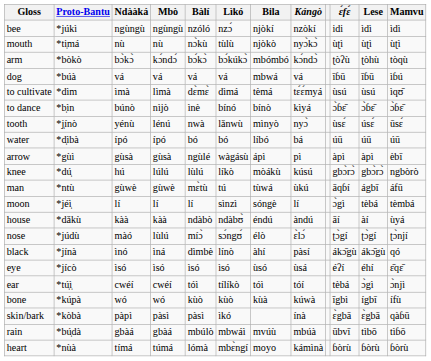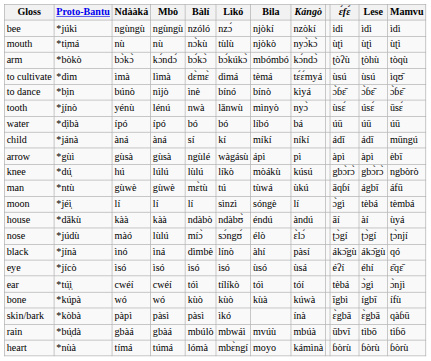 <table class="wikitable sortable">
 <tr>
 <th>Gloss</th>
 <th><a href='#'>Proto-Bantu</a></th>
 <th>Ndààká</th>
 <th>Mbò</th>
 <th>Bàlí</th>
 <th>Lìkó</th>
 <th>Bila</th>
 <th><em>Kángò</em></th>
 <th></th>
 <th><em>ɛ́fɛ́</em></th>
 <th>Lese</th>
 <th>Mamvu</th>
 </tr>
 <tr>
 <td>bee</td>
 <td>*júkì</td>
 <td>ngùngù</td>
 <td>ngùngù</td>
 <td>nzóló</td>
 <td>nzɔ́</td>
 <td>njòkí</td>
 <td>nzòkí</td>
 <td></td>
 <td>idi</td>
 <td>ìdì</td>
 <td>ìdì</td>
 </tr>
 <tr>
 <td>mouth</td>
 <td>*ti̩má</td>
 <td>nù</td>
 <td>nù</td>
 <td>nɔ̀kù</td>
 <td>tùlù</td>
 <td>njòkò</td>
 <td>nyɔ̀kɔ̀</td>
 <td></td>
 <td>ùʈì</td>
 <td>ùʈì</td>
 <td>ùʈì</td>
 </tr>
 <tr>
 <td>arm</td>
 <td>*bòkò</td>
 <td>bɔ̀kɔ̀</td>
 <td>kɔ́ndɔ́</td>
 <td>bɔ́kɔ̀</td>
 <td>bɔ́kúkɔ̀</td>
 <td>mbómbó</td>
 <td>kɔ́ndɔ̀</td>
 <td></td>
 <td>ʈòʔù</td>
 <td>ʈòhù</td>
 <td>tòqù</td>
 </tr>
 <tr>
-<td>dog</td>
-<td>*búà</td>
-<td>vá</td>
-<td>vá</td>
-<td>vá</td>
-<td>vá</td>
-<td>mbwá</td>
-<td>vá</td>
-<td></td>
-<td>īɓū</td>
-<td>īɓū</td>
-<td>ìɓú</td>
-</tr>
-<tr>
 <td>to cultivate</td>
 <td>*dìm</td>
 <td>ìmà</td>
 <td>lìmà</td>
 <td>dɛ̀mɛ̀</td>
 <td>dìmá</td>
 <td>tèmá</td>
 <td>tɛ́ɛ́myá</td>
 <td></td>
 <td>ùsú</td>
 <td>ùsú</td>
 <td>ìqʊ̄</td>
 </tr>
 <tr>
 <td>to dance</td>
 <td>*b̩ìn</td>
 <td>búnò</td>
 <td>nìjò</td>
 <td>ìnè</td>
 <td>bínó</td>
 <td>bínò</td>
 <td>kìyá</td>
 <td></td>
 <td>ɔ̀ɓɛ̄</td>
 <td>ɔ̀ɓɛ̄</td>
 <td>ɔ̀ɓɛ̄</td>
 </tr>
 <tr>
 <td>tooth</td>
 <td>*j̩ínò</td>
 <td>yénù</td>
 <td>lénú</td>
 <td>nwà</td>
 <td>lǎnwù</td>
 <td>mìnyò</td>
 <td>nyɔ̀</td>
 <td></td>
 <td>ùsɛ́</td>
 <td>úsɛ́</td>
 <td>ūsɛ́</td>
 </tr>
 <tr>
 <td>water</td>
 <td>*d̩ìbà</td>
 <td>ípó</td>
 <td>ípó</td>
 <td>bó</td>
 <td>bó</td>
 <td>líbó</td>
 <td>bá</td>
 <td></td>
 <td>úū</td>
 <td>úū</td>
 <td>úū</td>
+</tr>
+<tr>
+<td>child</td>
+<td>*jánà</td>
+<td>àná</td>
+<td>àná</td>
+<td>sí</td>
+<td>kí</td>
+<td>míkí</td>
+<td>níkí</td>
+<td></td>
+<td>ádī</td>
+<td>ádī</td>
+<td>mūngú</td>
 </tr>
 <tr>
 <td>arrow</td>
 <td>*gùì</td>
 <td>gùsà</td>
 <td>gùsà</td>
 <td>ngùlé</td>
 <td>wàgásù</td>
 <td>ápì</td>
 <td>pì</td>
 <td></td>
 <td>àpì</td>
 <td>àpì</td>
 <td>èbī</td>
 </tr>
 <tr>
 <td>knee</td>
 <td>*dú̩</td>
 <td>hú</td>
 <td>lúlú</td>
 <td>lùlú</td>
 <td>líkò</td>
 <td>mòákù</td>
 <td>kúsú</td>
 <td></td>
 <td>gbɔ̀rɔ̀</td>
 <td>gbɔ̀rɔ̀</td>
 <td>ngbòrò</td>
 </tr>
 <tr>
 <td>man</td>
 <td>*ntù</td>
 <td>gùwè</td>
 <td>gùwè</td>
 <td>mɛ̀tù</td>
 <td>tú</td>
 <td>tùwá</td>
 <td>ùkú</td>
 <td></td>
 <td>āqɓí</td>
 <td>ágbī</td>
 <td>áfū</td>
 </tr>
 <tr>
 <td>moon</td>
 <td>*jéì̩</td>
 <td>lí</td>
 <td>lí</td>
 <td>lí</td>
 <td>sìnzì</td>
 <td>sóngè</td>
 <td>lí</td>
 <td></td>
 <td>ɔ̀gì</td>
 <td>tèbá</td>
 <td>tèmbá</td>
 </tr>
 <tr>
 <td>house</td>
 <td>*dǎkù</td>
 <td>kàà</td>
 <td>kàà</td>
 <td>ndàbò</td>
 <td>ndàbʊ̀</td>
 <td>éndú</td>
 <td>àndú</td>
 <td></td>
 <td>āí</td>
 <td>àí</td>
 <td>ùyá</td>
 </tr>
 <tr>
 <td>nose</td>
 <td>*júdù</td>
 <td>màó</td>
 <td>lùlú</td>
 <td>míɔ̀</td>
 <td>sɔ́ngʊ́</td>
 <td>élò</td>
 <td>ɛ̀lɔ́</td>
 <td></td>
 <td>ʈɔ̀gí</td>
 <td>ʈɔ̀gí</td>
 <td>ʈɔ̀njí</td>
 </tr>
 <tr>
 <td>black</td>
 <td>*jínà</td>
 <td>ìnó</td>
 <td>ìná</td>
 <td>dìmbè</td>
 <td>línò</td>
 <td>àhí</td>
 <td>pàsí</td>
 <td></td>
 <td>ákɔ̄gù</td>
 <td>ákɔ̄gù</td>
 <td>qó</td>
 </tr>
 <tr>
 <td>eye</td>
 <td>*jícò</td>
 <td>ìsó</td>
 <td>ìsó</td>
 <td>ìsó</td>
 <td>ìsó</td>
 <td>ùsó</td>
 <td>ùsá</td>
 <td></td>
 <td>éʔí</td>
 <td>éhí</td>
 <td>ɛ̄qɛ̄</td>
 </tr>
 <tr>
 <td>ear</td>
 <td>*tú̩ì̩</td>
 <td>cwéí</td>
 <td>cwéí</td>
 <td>tóì</td>
 <td>tílíkò</td>
 <td>tóì</td>
 <td>tóí</td>
 <td></td>
 <td>tèbá</td>
 <td>ɔ̀gì</td>
 <td>ɔ̀njì</td>
 </tr>
 <tr>
 <td>bone</td>
 <td>*kú̩pà</td>
 <td>wó</td>
 <td>wó</td>
 <td>kùò</td>
 <td>kùò</td>
 <td>kùà</td>
 <td>kúwà</td>
 <td></td>
 <td>īgbì</td>
 <td>ígbī</td>
 <td>ífù</td>
 </tr>
 <tr>
 <td>skin/bark</td>
 <td>*kòbà</td>
 <td>pàpì</td>
 <td>pàsì</td>
 <td>pàsì</td>
 <td>ìkó</td>
 <td></td>
 <td>ínà</td>
 <td></td>
 <td>ɛ̀gbā</td>
 <td>ɛ̀gbā</td>
 <td>qàɓū</td>
 </tr>
 <tr>
 <td>rain</td>
 <td>*bú̩dà</td>
 <td>gbàá</td>
 <td>gbàá</td>
 <td>mbúlò</td>
 <td>mbwáì</td>
 <td>mvúù</td>
 <td>mbúà</td>
 <td></td>
 <td>ūbvī</td>
 <td>tìbō</td>
 <td>tìɓō</td>
 </tr>
 <tr>
 <td>heart</td>
 <td>*nùà</td>
 <td>tímá</td>
 <td>túmá</td>
 <td>lómà</td>
 <td>mbɛ̀ngí</td>
 <td>moyo</td>
 <td>kámìnà</td>
 <td></td>
 <td>ɓòrù</td>
 <td>ɓòrù</td>
 <td>ɓòrù</td>
 </tr>
 </table>
